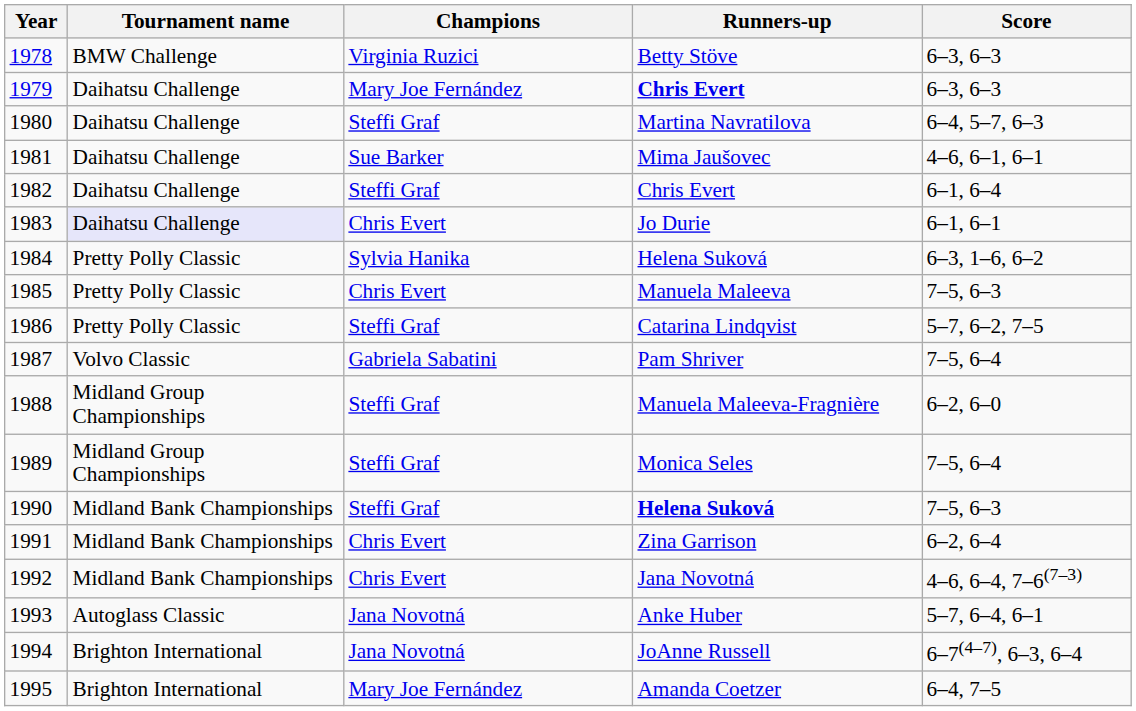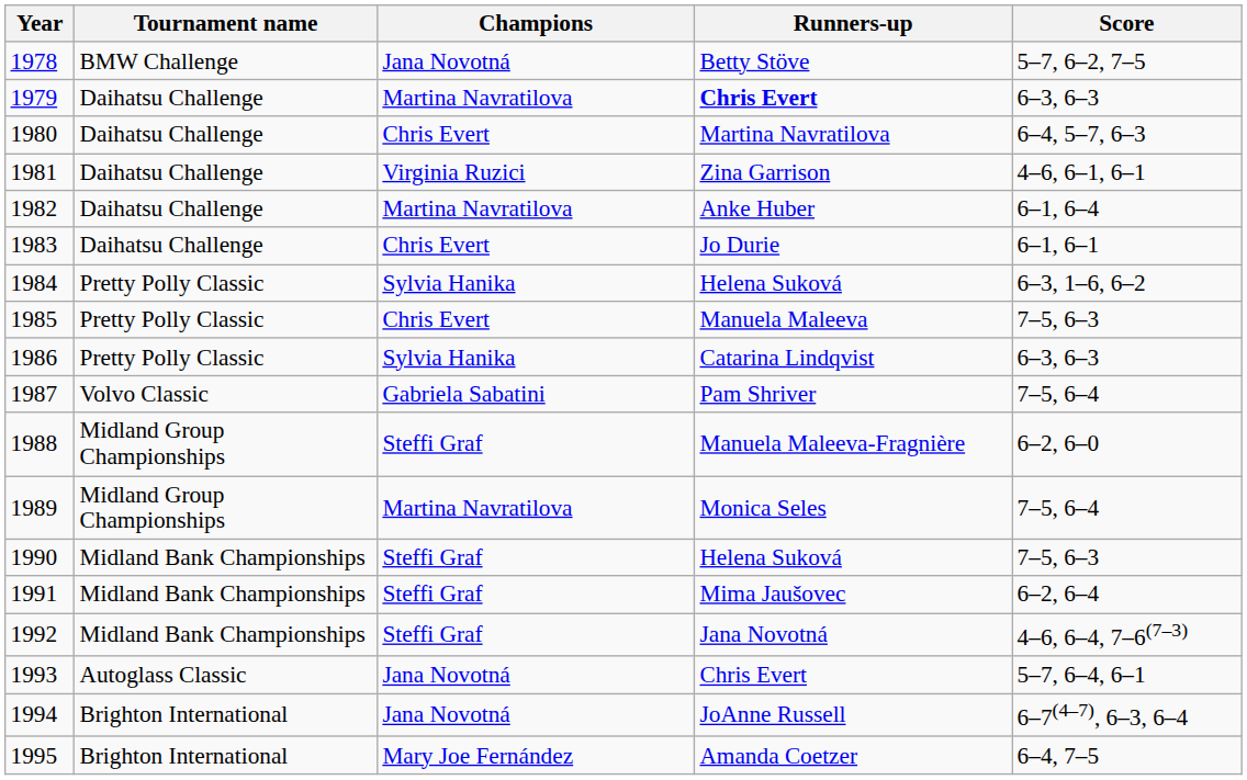 <table class="wikitable">
 <tr>
 <th style="width:40px">Year</th>
 <th style="width:200px">Tournament name</th>
 <th style="width:210px">Champions</th>
 <th style="width:210px">Runners-up</th>
 <th style="width:150px">Score</th>
 </tr>
 <tr>
 <td><a href='#'>1978</a></td>
 <td>BMW Challenge</td>
-<td> <a href='#'>Virginia Ruzici</a></td>
+<td> <a href='#'>Jana Novotná</a></td>
 <td> <a href='#'>Betty Stöve</a></td>
-<td>6–3, 6–3</td>
+<td>5–7, 6–2, 7–5</td>
 </tr>
 <tr>
 <td><a href='#'>1979</a></td>
 <td>Daihatsu Challenge</td>
-<td> <a href='#'>Mary Joe Fernández</a></td>
+<td> <a href='#'>Martina Navratilova</a></td>
 <td><strong> <a href='#'>Chris Evert</a></strong></td>
 <td>6–3, 6–3</td>
 </tr>
 <tr>
 <td>1980</td>
 <td>Daihatsu Challenge</td>
-<td> <a href='#'>Steffi Graf</a></td>
+<td> <a href='#'>Chris Evert</a></td>
 <td> <a href='#'>Martina Navratilova</a></td>
 <td>6–4, 5–7, 6–3</td>
 </tr>
 <tr>
 <td>1981</td>
 <td>Daihatsu Challenge</td>
-<td> <a href='#'>Sue Barker</a></td>
-<td> <a href='#'>Mima Jaušovec</a></td>
+<td> <a href='#'>Virginia Ruzici</a></td>
+<td> <a href='#'>Zina Garrison</a></td>
 <td>4–6, 6–1, 6–1</td>
 </tr>
 <tr>
 <td>1982</td>
 <td>Daihatsu Challenge</td>
-<td> <a href='#'>Steffi Graf</a></td>
-<td> <a href='#'>Chris Evert</a></td>
+<td> <a href='#'>Martina Navratilova</a></td>
+<td> <a href='#'>Anke Huber</a></td>
 <td>6–1, 6–4</td>
 </tr>
 <tr>
 <td>1983</td>
-<td style="background: lavender;">Daihatsu Challenge</td>
+<td>Daihatsu Challenge</td>
 <td> <a href='#'>Chris Evert</a></td>
 <td> <a href='#'>Jo Durie</a></td>
 <td>6–1, 6–1</td>
 </tr>
 <tr>
 <td>1984</td>
 <td>Pretty Polly Classic</td>
 <td> <a href='#'>Sylvia Hanika</a></td>
 <td> <a href='#'>Helena Suková</a></td>
 <td>6–3, 1–6, 6–2</td>
 </tr>
 <tr>
 <td>1985</td>
 <td>Pretty Polly Classic</td>
 <td> <a href='#'>Chris Evert</a></td>
 <td> <a href='#'>Manuela Maleeva</a></td>
 <td>7–5, 6–3</td>
 </tr>
 <tr>
 <td>1986</td>
 <td>Pretty Polly Classic</td>
-<td> <a href='#'>Steffi Graf</a></td>
+<td> <a href='#'>Sylvia Hanika</a></td>
 <td> <a href='#'>Catarina Lindqvist</a></td>
-<td>5–7, 6–2, 7–5</td>
+<td>6–3, 6–3</td>
 </tr>
 <tr>
 <td>1987</td>
 <td>Volvo Classic</td>
 <td> <a href='#'>Gabriela Sabatini</a></td>
 <td> <a href='#'>Pam Shriver</a></td>
 <td>7–5, 6–4</td>
 </tr>
 <tr>
 <td>1988</td>
 <td>Midland Group Championships</td>
 <td> <a href='#'>Steffi Graf</a></td>
 <td> <a href='#'>Manuela Maleeva-Fragnière</a></td>
 <td>6–2, 6–0</td>
 </tr>
 <tr>
 <td>1989</td>
 <td>Midland Group Championships</td>
-<td> <a href='#'>Steffi Graf</a></td>
+<td> <a href='#'>Martina Navratilova</a></td>
 <td> <a href='#'>Monica Seles</a></td>
 <td>7–5, 6–4</td>
 </tr>
 <tr>
 <td>1990</td>
 <td>Midland Bank Championships</td>
 <td> <a href='#'>Steffi Graf</a></td>
-<td><strong> <a href='#'>Helena Suková</a></strong></td>
+<td> <a href='#'>Helena Suková</a></td>
 <td>7–5, 6–3</td>
 </tr>
 <tr>
 <td>1991</td>
 <td>Midland Bank Championships</td>
-<td> <a href='#'>Chris Evert</a></td>
-<td> <a href='#'>Zina Garrison</a></td>
+<td> <a href='#'>Steffi Graf</a></td>
+<td> <a href='#'>Mima Jaušovec</a></td>
 <td>6–2, 6–4</td>
 </tr>
 <tr>
 <td>1992</td>
 <td>Midland Bank Championships</td>
-<td> <a href='#'>Chris Evert</a></td>
+<td> <a href='#'>Steffi Graf</a></td>
 <td> <a href='#'>Jana Novotná</a></td>
 <td>4–6, 6–4, 7–6<sup>(7–3)</sup></td>
 </tr>
 <tr>
 <td>1993</td>
 <td>Autoglass Classic</td>
 <td> <a href='#'>Jana Novotná</a></td>
-<td> <a href='#'>Anke Huber</a></td>
+<td> <a href='#'>Chris Evert</a></td>
 <td>5–7, 6–4, 6–1</td>
 </tr>
 <tr>
 <td>1994</td>
 <td>Brighton International</td>
 <td> <a href='#'>Jana Novotná</a></td>
 <td> <a href='#'>JoAnne Russell</a></td>
 <td>6–7<sup>(4–7)</sup>, 6–3, 6–4</td>
 </tr>
 <tr>
 <td>1995</td>
 <td>Brighton International</td>
 <td> <a href='#'>Mary Joe Fernández</a></td>
 <td> <a href='#'>Amanda Coetzer</a></td>
 <td>6–4, 7–5</td>
 </tr>
 </table>
